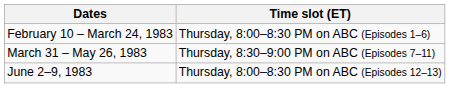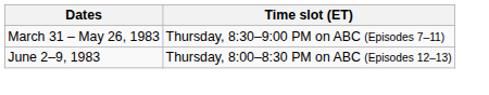 <table class="wikitable">
 <tr>
 <th>Dates</th>
 <th>Time slot (ET)</th>
-</tr>
-<tr>
-<td>February 10 – March 24, 1983</td>
-<td>Thursday, 8:00–8:30 PM on ABC <small>(Episodes 1–6)</small></td>
 </tr>
 <tr>
 <td>March 31 – May 26, 1983</td>
 <td>Thursday, 8:30–9:00 PM on ABC <small>(Episodes 7–11)</small></td>
 </tr>
 <tr>
 <td>June 2–9, 1983</td>
 <td>Thursday, 8:00–8:30 PM on ABC <small>(Episodes 12–13)</small></td>
 </tr>
 </table>
